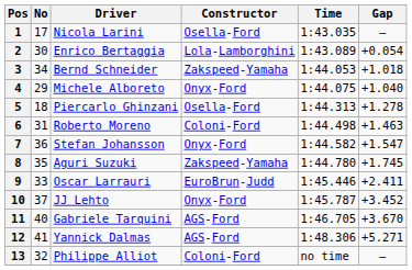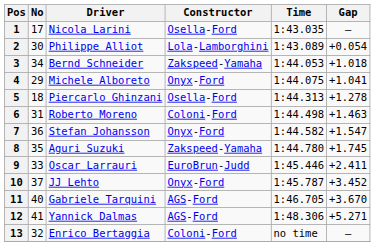 <table class="wikitable sortable" style="font-size: 95%;">
 <tr>
 <th>Pos</th>
 <th>No</th>
 <th>Driver</th>
 <th>Constructor</th>
 <th>Time</th>
 <th>Gap</th>
 </tr>
 <tr>
 <th>1</th>
 <td>17</td>
 <td> <a href='#'>Nicola Larini</a></td>
 <td><a href='#'>Osella</a>-<a href='#'>Ford</a></td>
 <td>1:43.035</td>
 <td align="center">—</td>
 </tr>
 <tr>
 <th>2</th>
 <td>30</td>
-<td> <a href='#'>Enrico Bertaggia</a></td>
+<td> <a href='#'>Philippe Alliot</a></td>
 <td><a href='#'>Lola</a>-<a href='#'>Lamborghini</a></td>
 <td>1:43.089</td>
 <td>+0.054</td>
 </tr>
 <tr>
 <th>3</th>
 <td>34</td>
 <td> <a href='#'>Bernd Schneider</a></td>
 <td><a href='#'>Zakspeed</a>-<a href='#'>Yamaha</a></td>
 <td>1:44.053</td>
 <td>+1.018</td>
 </tr>
 <tr>
 <th>4</th>
 <td>29</td>
 <td> <a href='#'>Michele Alboreto</a></td>
 <td><a href='#'>Onyx</a>-<a href='#'>Ford</a></td>
 <td>1:44.075</td>
-<td>+1.040</td>
+<td>+1.041</td>
 </tr>
 <tr>
 <th>5</th>
 <td>18</td>
 <td> <a href='#'>Piercarlo Ghinzani</a></td>
 <td><a href='#'>Osella</a>-<a href='#'>Ford</a></td>
 <td>1:44.313</td>
 <td>+1.278</td>
 </tr>
 <tr>
 <th>6</th>
 <td>31</td>
 <td> <a href='#'>Roberto Moreno</a></td>
 <td><a href='#'>Coloni</a>-<a href='#'>Ford</a></td>
 <td>1:44.498</td>
 <td>+1.463</td>
 </tr>
 <tr>
 <th>7</th>
 <td>36</td>
 <td> <a href='#'>Stefan Johansson</a></td>
 <td><a href='#'>Onyx</a>-<a href='#'>Ford</a></td>
 <td>1:44.582</td>
 <td>+1.547</td>
 </tr>
 <tr>
 <th>8</th>
 <td>35</td>
 <td> <a href='#'>Aguri Suzuki</a></td>
 <td><a href='#'>Zakspeed</a>-<a href='#'>Yamaha</a></td>
 <td>1:44.780</td>
 <td>+1.745</td>
 </tr>
 <tr>
 <th>9</th>
 <td>33</td>
 <td> <a href='#'>Oscar Larrauri</a></td>
 <td><a href='#'>EuroBrun</a>-<a href='#'>Judd</a></td>
 <td>1:45.446</td>
 <td>+2.411</td>
 </tr>
 <tr>
 <th>10</th>
 <td>37</td>
 <td> <a href='#'>JJ Lehto</a></td>
 <td><a href='#'>Onyx</a>-<a href='#'>Ford</a></td>
 <td>1:45.787</td>
 <td>+3.452</td>
 </tr>
 <tr>
 <th>11</th>
 <td>40</td>
 <td> <a href='#'>Gabriele Tarquini</a></td>
 <td><a href='#'>AGS</a>-<a href='#'>Ford</a></td>
 <td>1:46.705</td>
 <td>+3.670</td>
 </tr>
 <tr>
 <th>12</th>
 <td>41</td>
 <td> <a href='#'>Yannick Dalmas</a></td>
 <td><a href='#'>AGS</a>-<a href='#'>Ford</a></td>
 <td>1:48.306</td>
 <td>+5.271</td>
 </tr>
 <tr>
 <th>13</th>
 <td>32</td>
-<td> <a href='#'>Philippe Alliot</a></td>
+<td> <a href='#'>Enrico Bertaggia</a></td>
 <td><a href='#'>Coloni</a>-<a href='#'>Ford</a></td>
 <td>no time</td>
 <td align="center">—</td>
 </tr>
 <tr>
 </tr>
 </table>
